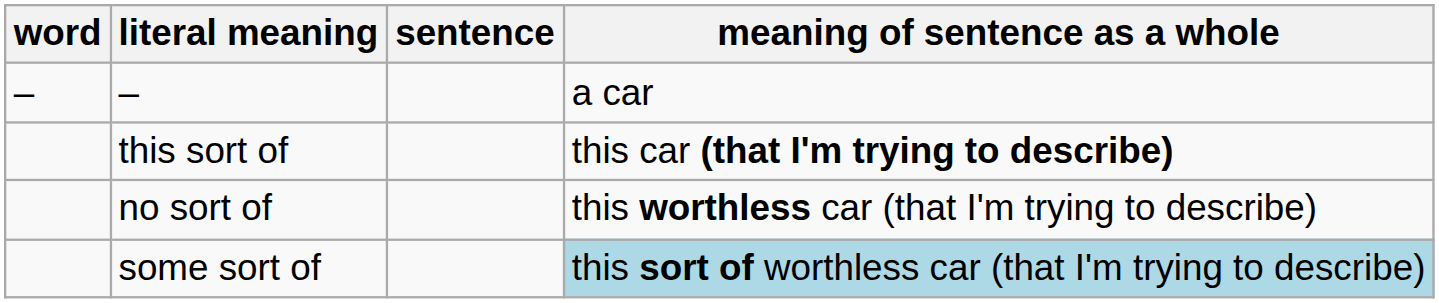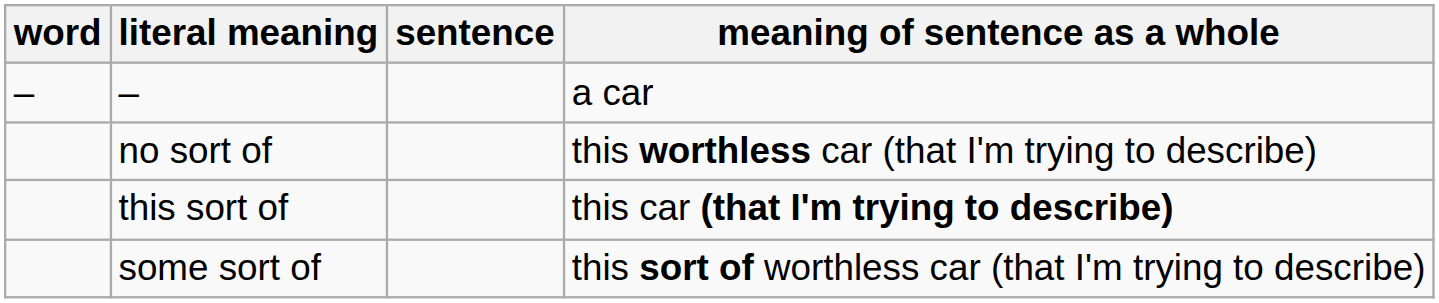 <table class="wikitable">
 <tr>
 <th>word</th>
 <th>literal meaning</th>
 <th>sentence</th>
 <th>meaning of sentence as a whole</th>
 </tr>
 <tr>
 <td>–</td>
 <td>–</td>
 <td></td>
 <td>a car</td>
 </tr>
 <tr>
 <td></td>
+<td>no sort of</td>
+<td></td>
+<td>this <strong>worthless</strong> car (that I'm trying to describe)</td>
+</tr>
+<tr>
+<td></td>
 <td>this sort of</td>
 <td></td>
 <td>this car <strong>(that I'm trying to describe)</strong></td>
 </tr>
 <tr>
 <td></td>
-<td>no sort of</td>
-<td></td>
-<td>this <strong>worthless</strong> car (that I'm trying to describe)</td>
-</tr>
-<tr>
-<td></td>
 <td>some sort of</td>
 <td></td>
-<td style="background: lightblue;">this <strong>sort of</strong> worthless car (that I'm trying to describe)</td>
+<td>this <strong>sort of</strong> worthless car (that I'm trying to describe)</td>
 </tr>
 </table>
